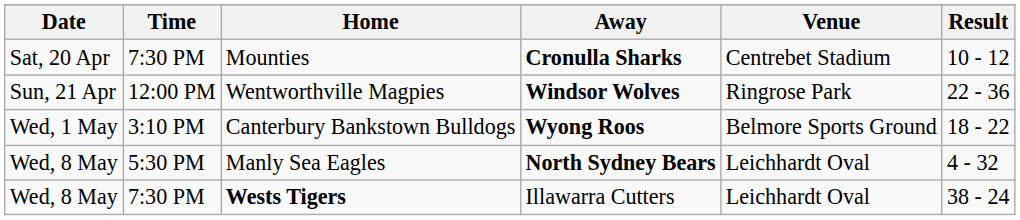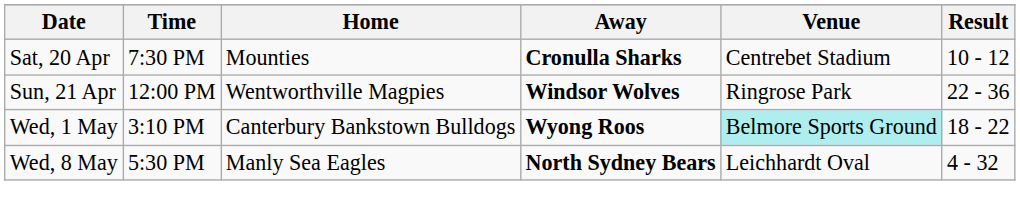 <table align="center" class="wikitable">
 <tr bgcolor="#FF0033">
 </tr>
 <tr>
 <th>Date</th>
 <th>Time</th>
 <th>Home</th>
 <th>Away</th>
 <th>Venue</th>
 <th>Result</th>
 </tr>
 <tr>
 <td>Sat, 20 Apr</td>
 <td>7:30 PM</td>
 <td>Mounties</td>
 <td><strong>Cronulla Sharks</strong></td>
 <td>Centrebet Stadium</td>
 <td>10 - 12</td>
 </tr>
 <tr>
 <td>Sun, 21 Apr</td>
 <td>12:00 PM</td>
 <td>Wentworthville Magpies</td>
 <td><strong>Windsor Wolves</strong></td>
 <td>Ringrose Park</td>
 <td>22 - 36</td>
 </tr>
 <tr>
 <td>Wed, 1 May</td>
 <td>3:10 PM</td>
 <td>Canterbury Bankstown Bulldogs</td>
 <td><strong>Wyong Roos</strong></td>
-<td>Belmore Sports Ground</td>
+<td style="background: paleturquoise;">Belmore Sports Ground</td>
 <td>18 - 22</td>
 </tr>
 <tr>
 <td>Wed, 8 May</td>
 <td>5:30 PM</td>
 <td>Manly Sea Eagles</td>
 <td><strong>North Sydney Bears</strong></td>
 <td>Leichhardt Oval</td>
 <td>4 - 32</td>
 </tr>
-<tr>
-<td>Wed, 8 May</td>
-<td>7:30 PM</td>
-<td><strong>Wests Tigers</strong></td>
-<td>Illawarra Cutters</td>
-<td>Leichhardt Oval</td>
-<td>38 - 24</td>
-</tr>
 </table>
